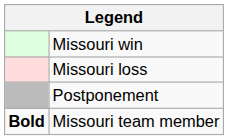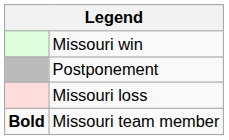 <table class="wikitable" style="font-size:90%">
 <tr>
 <th colspan="2">Legend</th>
 </tr>
 <tr>
 <td bgcolor="#ddffdd"> </td>
 <td>Missouri win</td>
 </tr>
 <tr>
+<td bgcolor="#bbbbbb"> </td>
+<td>Postponement</td>
+</tr>
+<tr>
 <td bgcolor="#ffdddd"> </td>
 <td>Missouri loss</td>
-</tr>
-<tr>
-<td bgcolor="#bbbbbb"> </td>
-<td>Postponement</td>
 </tr>
 <tr>
 <td><strong>Bold</strong></td>
 <td>Missouri team member</td>
 </tr>
 </table>
